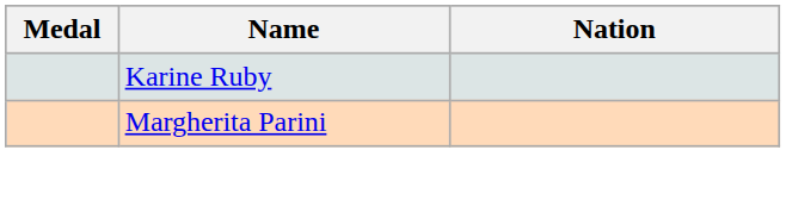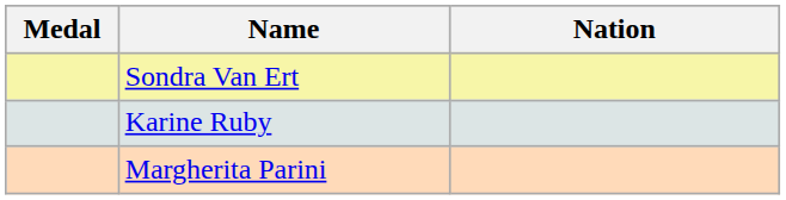 <table class=wikitable style="border:1px solid #AAAAAA;font-size:90%">
 <tr bgcolor="#E4E4E4">
 <th width=50>Medal</th>
 <th width=160>Name</th>
 <th width=160>Nation</th>
+</tr>
+<tr bgcolor="#F7F6A8">
+<td align="center"></td>
+<td><a href='#'>Sondra Van Ert</a></td>
+<td></td>
 </tr>
 <tr bgcolor="#DCE5E5">
 <td align="center"></td>
 <td><a href='#'>Karine Ruby</a></td>
 <td></td>
 </tr>
 <tr bgcolor="#FFDAB9">
 <td align="center"></td>
 <td><a href='#'>Margherita Parini</a></td>
 <td></td>
 </tr>
 </table>
